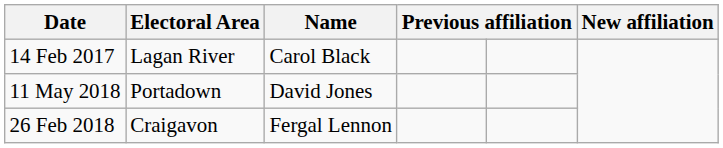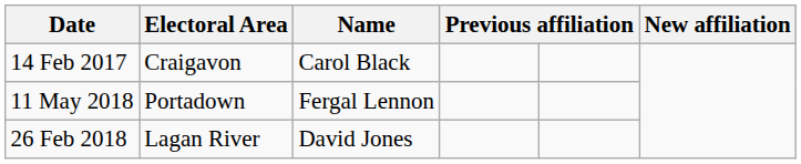 <table class="wikitable" style="font-size: 95%;">
 <tr>
 <th>Date</th>
 <th>Electoral Area</th>
 <th>Name</th>
 <th colspan="2">Previous affiliation</th>
 <th colspan="2">New affiliation</th>
 </tr>
 <tr>
 <td>14 Feb 2017</td>
-<td>Lagan River</td>
+<td>Craigavon</td>
 <td>Carol Black</td>
 <td></td>
 <td></td>
 </tr>
 <tr>
 <td>11 May 2018</td>
 <td>Portadown</td>
-<td>David Jones </td>
+<td>Fergal Lennon</td>
 <td></td>
 <td></td>
 </tr>
 <tr>
 <td>26 Feb 2018</td>
-<td>Craigavon</td>
-<td>Fergal Lennon</td>
+<td>Lagan River</td>
+<td>David Jones </td>
 <td></td>
 <td></td>
 </tr>
 </table>
